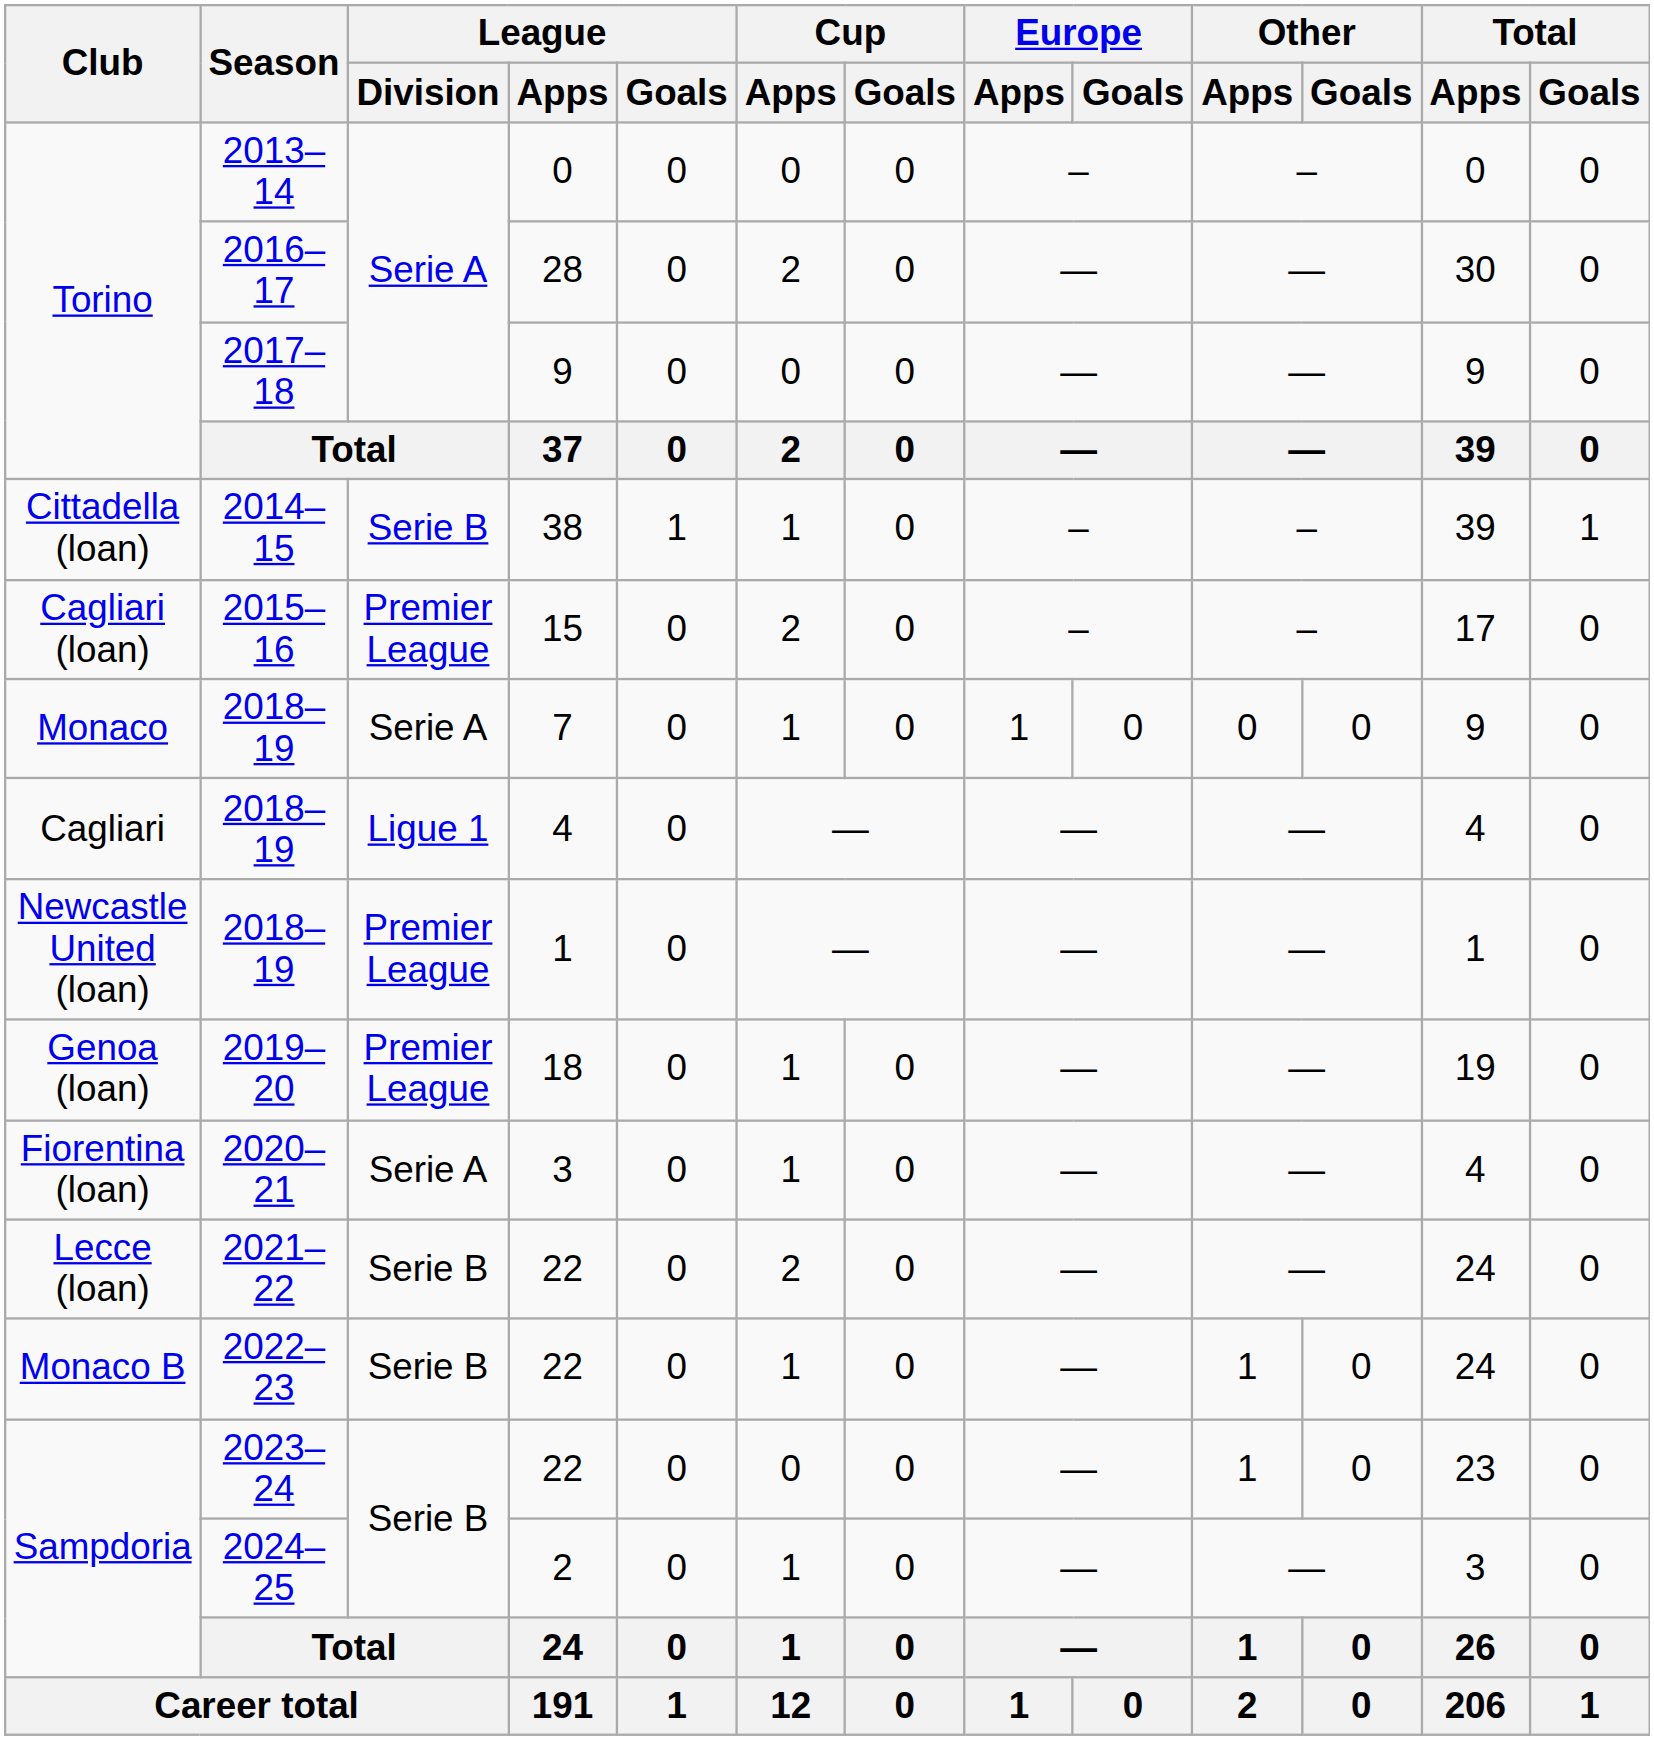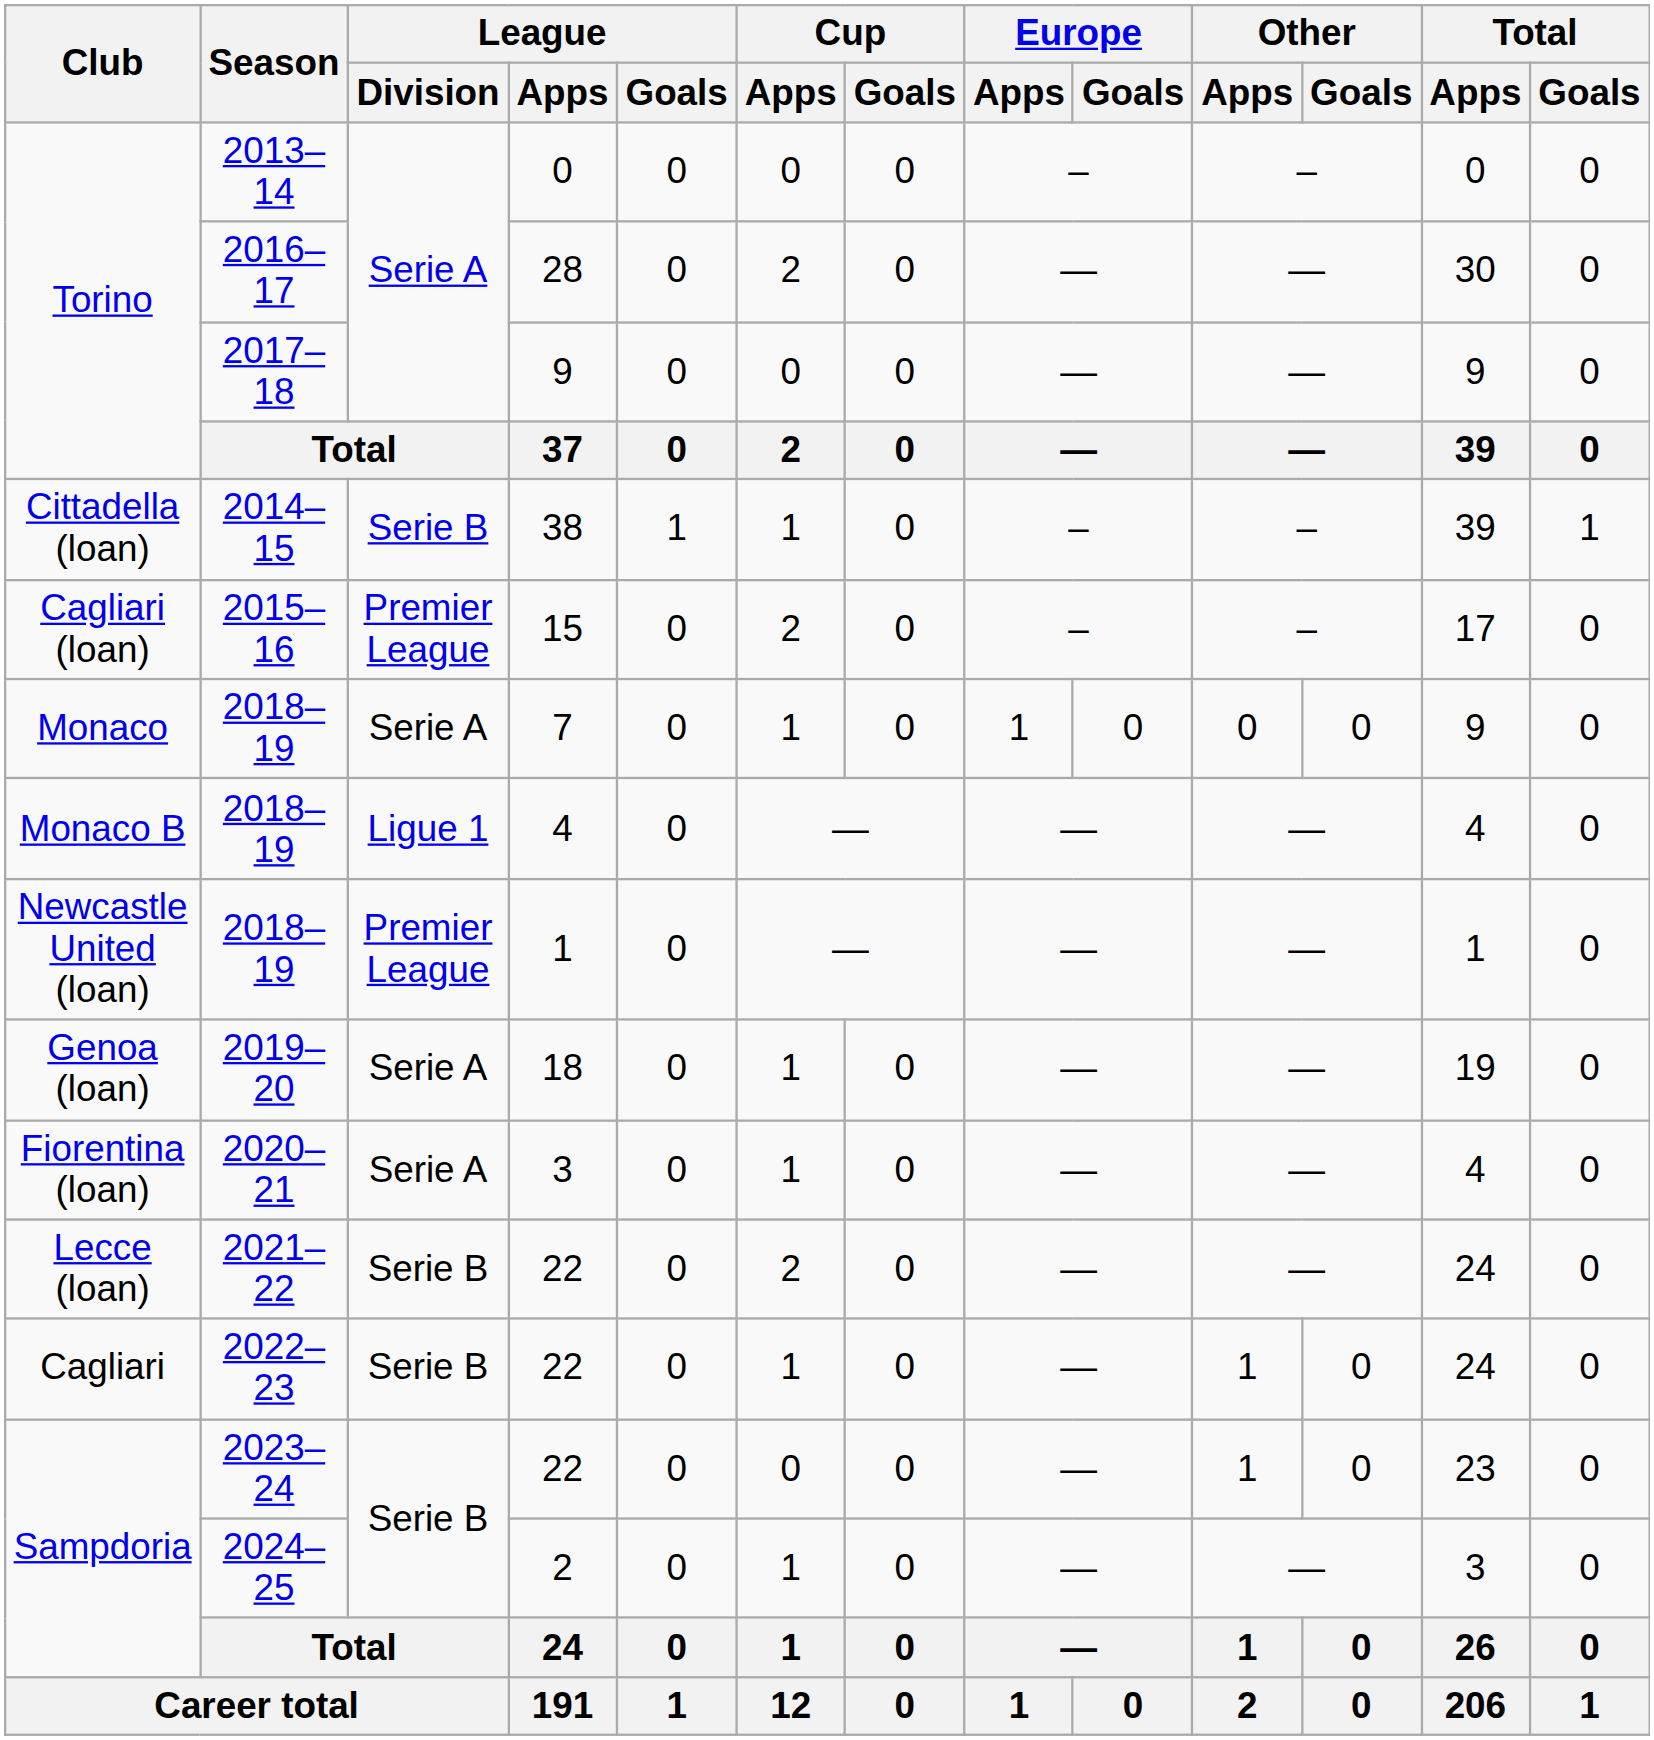 <table class="wikitable" style="text-align:center">
 <tr>
 <th rowspan="2">Club</th>
 <th rowspan="2">Season</th>
 <th colspan="3">League</th>
 <th colspan="2">Cup</th>
 <th colspan="2"><a href='#'>Europe</a></th>
 <th colspan="2">Other</th>
 <th colspan="2">Total</th>
 </tr>
 <tr>
 <th>Division</th>
 <th>Apps</th>
 <th>Goals</th>
 <th>Apps</th>
 <th>Goals</th>
 <th>Apps</th>
 <th>Goals</th>
 <th>Apps</th>
 <th>Goals</th>
 <th>Apps</th>
 <th>Goals</th>
 </tr>
 <tr>
 <td rowspan="4"><a href='#'>Torino</a></td>
 <td><a href='#'>2013–14</a></td>
 <td rowspan="3"><a href='#'>Serie A</a></td>
 <td>0</td>
 <td>0</td>
 <td>0</td>
 <td>0</td>
 <td colspan="2">–</td>
 <td colspan="2">–</td>
 <td>0</td>
 <td>0</td>
 </tr>
 <tr>
 <td><a href='#'>2016–17</a></td>
 <td>28</td>
 <td>0</td>
 <td>2</td>
 <td>0</td>
 <td colspan="2">—</td>
 <td colspan="2">—</td>
 <td>30</td>
 <td>0</td>
 </tr>
 <tr>
 <td><a href='#'>2017–18</a></td>
 <td>9</td>
 <td>0</td>
 <td>0</td>
 <td>0</td>
 <td colspan="2">—</td>
 <td colspan="2">—</td>
 <td>9</td>
 <td>0</td>
 </tr>
 <tr>
 <th colspan="2">Total</th>
 <th>37</th>
 <th>0</th>
 <th>2</th>
 <th>0</th>
 <th colspan="2">—</th>
 <th colspan="2">—</th>
 <th>39</th>
 <th>0</th>
 </tr>
 <tr>
 <td><a href='#'>Cittadella</a> (loan)</td>
 <td><a href='#'>2014–15</a></td>
 <td><a href='#'>Serie B</a></td>
 <td>38</td>
 <td>1</td>
 <td>1</td>
 <td>0</td>
 <td colspan="2">–</td>
 <td colspan="2">–</td>
 <td>39</td>
 <td>1</td>
 </tr>
 <tr>
 <td><a href='#'>Cagliari</a> (loan)</td>
 <td><a href='#'>2015–16</a></td>
 <td><a href='#'>Premier League</a></td>
 <td>15</td>
 <td>0</td>
 <td>2</td>
 <td>0</td>
 <td colspan="2">–</td>
 <td colspan="2">–</td>
 <td>17</td>
 <td>0</td>
 </tr>
 <tr>
 <td><a href='#'>Monaco</a></td>
 <td><a href='#'>2018–19</a></td>
 <td>Serie A</td>
 <td>7</td>
 <td>0</td>
 <td>1</td>
 <td>0</td>
 <td>1</td>
 <td>0</td>
 <td>0</td>
 <td>0</td>
 <td>9</td>
 <td>0</td>
 </tr>
 <tr>
-<td>Cagliari</td>
+<td><a href='#'>Monaco B</a></td>
 <td><a href='#'>2018–19</a></td>
 <td><a href='#'>Ligue 1</a></td>
 <td>4</td>
 <td>0</td>
 <td colspan="2">—</td>
 <td colspan="2">—</td>
 <td colspan="2">—</td>
 <td>4</td>
 <td>0</td>
 </tr>
 <tr>
 <td><a href='#'>Newcastle United</a> (loan)</td>
 <td><a href='#'>2018–19</a></td>
 <td><a href='#'>Premier League</a></td>
 <td>1</td>
 <td>0</td>
 <td colspan="2">—</td>
 <td colspan="2">—</td>
 <td colspan="2">—</td>
 <td>1</td>
 <td>0</td>
 </tr>
 <tr>
 <td><a href='#'>Genoa</a> (loan)</td>
 <td><a href='#'>2019–20</a></td>
-<td><a href='#'>Premier League</a></td>
+<td>Serie A</td>
 <td>18</td>
 <td>0</td>
 <td>1</td>
 <td>0</td>
 <td colspan="2">—</td>
 <td colspan="2">—</td>
 <td>19</td>
 <td>0</td>
 </tr>
 <tr>
 <td><a href='#'>Fiorentina</a> (loan)</td>
 <td><a href='#'>2020–21</a></td>
 <td>Serie A</td>
 <td>3</td>
 <td>0</td>
 <td>1</td>
 <td>0</td>
 <td colspan="2">—</td>
 <td colspan="2">—</td>
 <td>4</td>
 <td>0</td>
 </tr>
 <tr>
 <td><a href='#'>Lecce</a> (loan)</td>
 <td><a href='#'>2021–22</a></td>
 <td>Serie B</td>
 <td>22</td>
 <td>0</td>
 <td>2</td>
 <td>0</td>
 <td colspan="2">—</td>
 <td colspan="2">—</td>
 <td>24</td>
 <td>0</td>
 </tr>
 <tr>
-<td><a href='#'>Monaco B</a></td>
+<td>Cagliari</td>
 <td><a href='#'>2022–23</a></td>
 <td>Serie B</td>
 <td>22</td>
 <td>0</td>
 <td>1</td>
 <td>0</td>
 <td colspan="2">—</td>
 <td>1</td>
 <td>0</td>
 <td>24</td>
 <td>0</td>
 </tr>
 <tr>
 <td rowspan="3"><a href='#'>Sampdoria</a></td>
 <td><a href='#'>2023–24</a></td>
 <td rowspan="2">Serie B</td>
 <td>22</td>
 <td>0</td>
 <td>0</td>
 <td>0</td>
 <td colspan="2">—</td>
 <td>1</td>
 <td>0</td>
 <td>23</td>
 <td>0</td>
 </tr>
 <tr>
 <td><a href='#'>2024–25</a></td>
 <td>2</td>
 <td>0</td>
 <td>1</td>
 <td>0</td>
 <td colspan="2">—</td>
 <td colspan="2">—</td>
 <td>3</td>
 <td>0</td>
 </tr>
 <tr>
 <th colspan="2">Total</th>
 <th>24</th>
 <th>0</th>
 <th>1</th>
 <th>0</th>
 <th colspan="2">—</th>
 <th>1</th>
 <th>0</th>
 <th>26</th>
 <th>0</th>
 </tr>
 <tr>
 <th colspan="3">Career total</th>
 <th>191</th>
 <th>1</th>
 <th>12</th>
 <th>0</th>
 <th>1</th>
 <th>0</th>
 <th>2</th>
 <th>0</th>
 <th>206</th>
 <th>1</th>
 </tr>
 </table>
